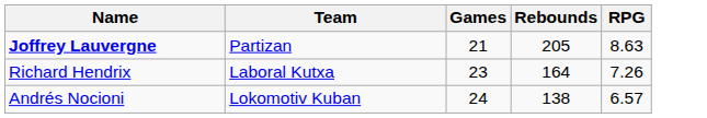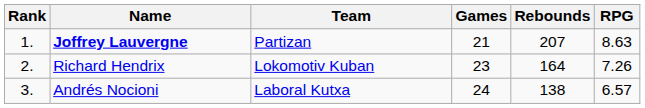 <table class="wikitable sortable" style="text-align: center">
 <tr>
+<th>Rank</th>
 <th width=200>Name</th>
 <th width=200>Team</th>
 <th>Games</th>
 <th width=75>Rebounds</th>
 <th width=40>RPG</th>
 </tr>
 <tr>
+<td>1.</td>
 <td align="left"> <strong><a href='#'>Joffrey Lauvergne</a></strong></td>
 <td align="left"> <a href='#'>Partizan</a></td>
 <td>21</td>
-<td>205</td>
+<td>207</td>
 <td>8.63</td>
 </tr>
 <tr>
+<td>2.</td>
 <td align="left"> <a href='#'>Richard Hendrix</a></td>
-<td align="left"> <a href='#'>Laboral Kutxa</a></td>
+<td align="left"> <a href='#'>Lokomotiv Kuban</a></td>
 <td>23</td>
 <td>164</td>
 <td>7.26</td>
 </tr>
 <tr>
+<td>3.</td>
 <td align="left"> <a href='#'>Andrés Nocioni</a></td>
-<td align="left"> <a href='#'>Lokomotiv Kuban</a></td>
+<td align="left"> <a href='#'>Laboral Kutxa</a></td>
 <td>24</td>
 <td>138</td>
 <td>6.57</td>
 </tr>
 </table>
